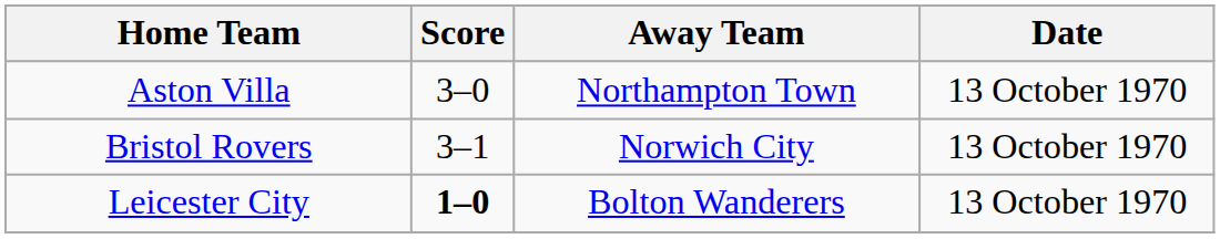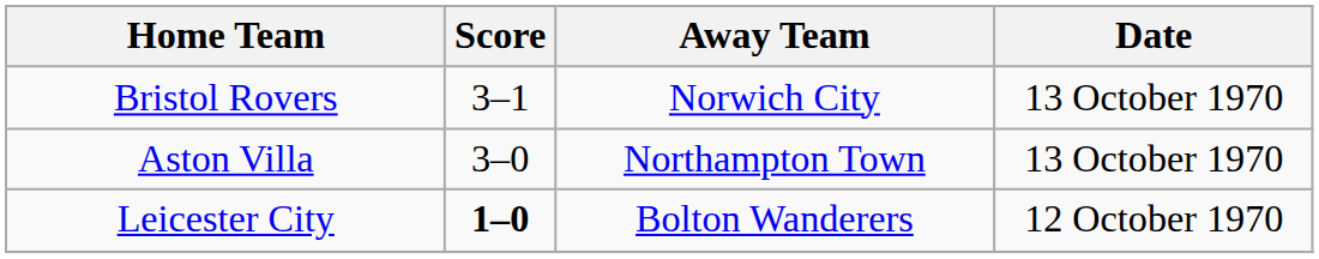 <table class="wikitable" style="text-align:center;">
 <tr>
 <th width=175>Home Team</th>
 <th width=20>Score</th>
 <th width=175>Away Team</th>
 <th width=125>Date</th>
 </tr>
 <tr>
+<td><a href='#'>Bristol Rovers</a></td>
+<td>3–1</td>
+<td><a href='#'>Norwich City</a></td>
+<td>13 October 1970</td>
+</tr>
+<tr>
 <td><a href='#'>Aston Villa</a></td>
 <td>3–0</td>
 <td><a href='#'>Northampton Town</a></td>
 <td>13 October 1970</td>
 </tr>
 <tr>
-<td><a href='#'>Bristol Rovers</a></td>
-<td>3–1</td>
-<td><a href='#'>Norwich City</a></td>
-<td>13 October 1970</td>
-</tr>
-<tr>
 <td><a href='#'>Leicester City</a></td>
 <td><strong>1–0</strong></td>
 <td><a href='#'>Bolton Wanderers</a></td>
-<td>13 October 1970</td>
+<td>12 October 1970</td>
 </tr>
 <tr>
 </tr>
 </table>
